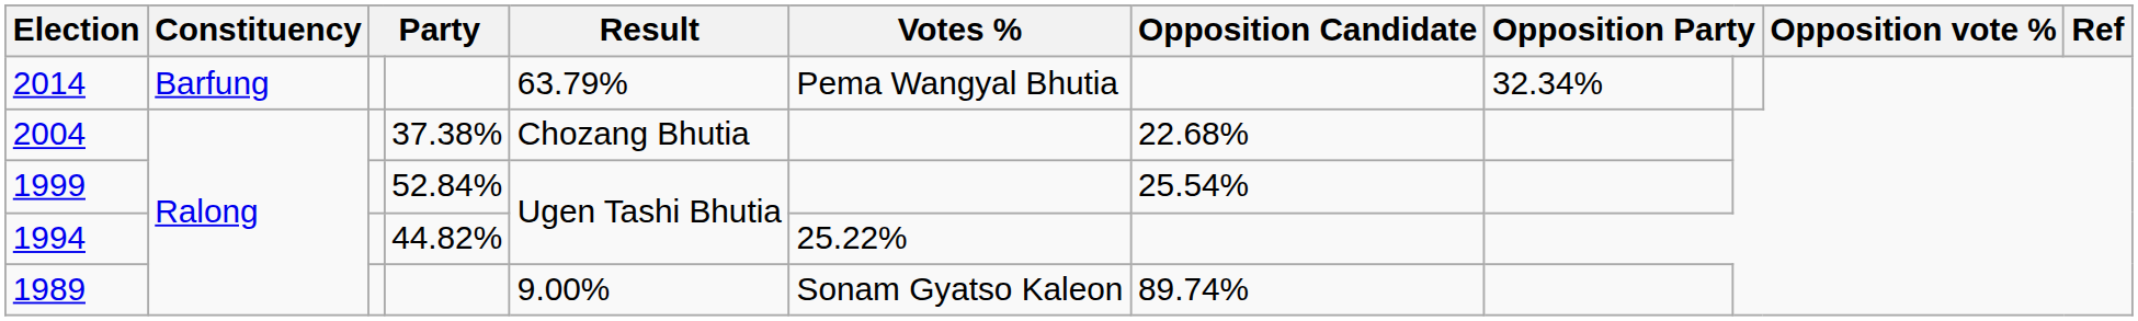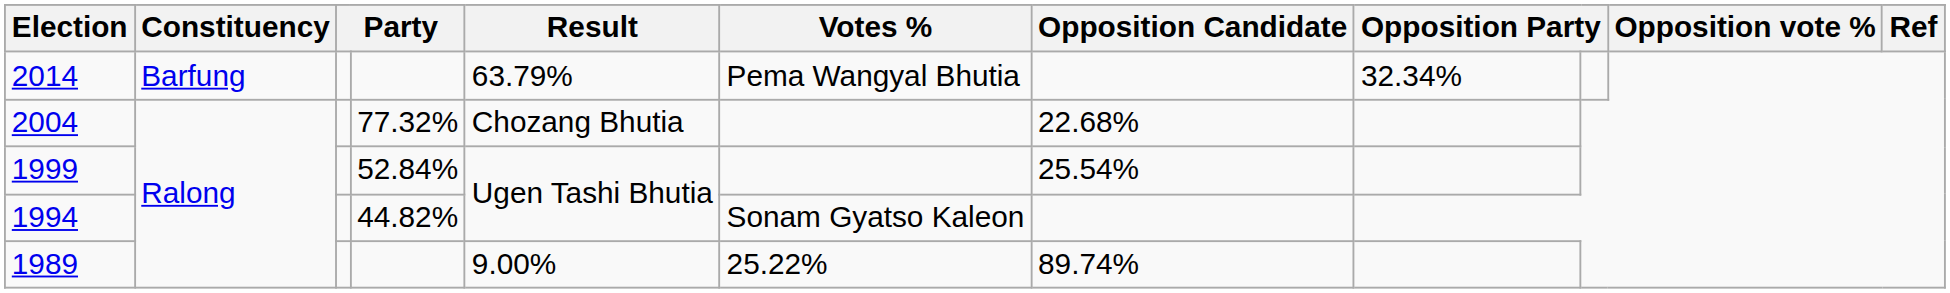 <table class="wikitable sortable">
 <tr>
 <th>Election</th>
 <th>Constituency</th>
 <th colspan="2">Party</th>
 <th>Result</th>
 <th>Votes %</th>
 <th>Opposition Candidate</th>
 <th colspan="2">Opposition Party</th>
 <th>Opposition vote %</th>
 <th>Ref</th>
 </tr>
 <tr>
 <td><a href='#'>2014</a></td>
 <td><a href='#'>Barfung</a></td>
 <td></td>
 <td></td>
 <td>63.79%</td>
 <td>Pema Wangyal Bhutia</td>
 <td></td>
 <td>32.34%</td>
 <td></td>
 </tr>
 <tr>
 <td><a href='#'>2004</a></td>
 <td rowspan=4><a href='#'>Ralong</a></td>
 <td></td>
-<td>37.38%</td>
+<td>77.32%</td>
 <td>Chozang Bhutia</td>
 <td></td>
 <td>22.68%</td>
 <td></td>
 </tr>
 <tr>
 <td><a href='#'>1999</a></td>
 <td></td>
 <td>52.84%</td>
 <td rowspan=2>Ugen Tashi Bhutia</td>
 <td></td>
 <td>25.54%</td>
 <td></td>
 </tr>
 <tr>
 <td><a href='#'>1994</a></td>
 <td></td>
 <td>44.82%</td>
-<td>25.22%</td>
+<td>Sonam Gyatso Kaleon</td>
 <td></td>
 </tr>
 <tr>
 <td><a href='#'>1989</a></td>
 <td></td>
 <td></td>
 <td>9.00%</td>
-<td>Sonam Gyatso Kaleon</td>
+<td>25.22%</td>
 <td>89.74%</td>
 <td></td>
 </tr>
 </table>
